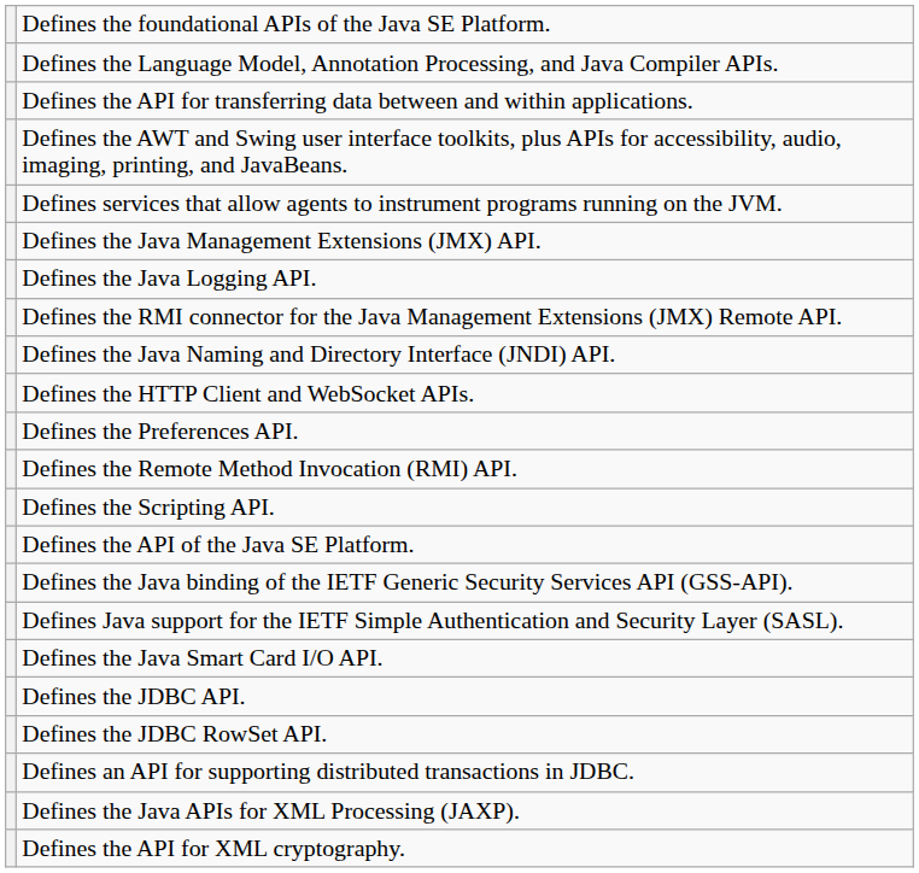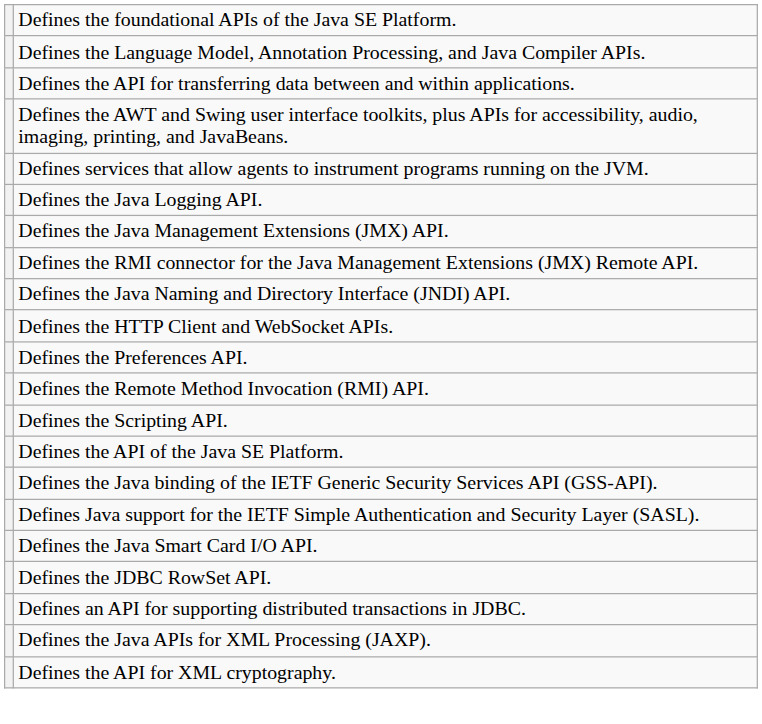 <table class="wikitable plainrowheaders">
 <tr>
 <th scope="row"></th>
 <td>Defines the foundational APIs of the Java SE Platform.</td>
 </tr>
 <tr>
 <th scope="row"></th>
 <td>Defines the Language Model, Annotation Processing, and Java Compiler APIs.</td>
 </tr>
 <tr>
 <th scope="row"></th>
 <td>Defines the API for transferring data between and within applications.</td>
 </tr>
 <tr>
 <th scope="row"></th>
 <td>Defines the AWT and Swing user interface toolkits, plus APIs for accessibility, audio, imaging, printing, and JavaBeans.</td>
 </tr>
 <tr>
 <th scope="row"></th>
 <td>Defines services that allow agents to instrument programs running on the JVM.</td>
 </tr>
 <tr>
 <th scope="row"></th>
-<td>Defines the Java Management Extensions (JMX) API.</td>
+<td>Defines the Java Logging API.</td>
 </tr>
 <tr>
 <th scope="row"></th>
-<td>Defines the Java Logging API.</td>
+<td>Defines the Java Management Extensions (JMX) API.</td>
 </tr>
 <tr>
 <th scope="row"></th>
 <td>Defines the RMI connector for the Java Management Extensions (JMX) Remote API.</td>
 </tr>
 <tr>
 <th scope="row"></th>
 <td>Defines the Java Naming and Directory Interface (JNDI) API.</td>
 </tr>
 <tr>
 <th scope="row"></th>
 <td>Defines the HTTP Client and WebSocket APIs.</td>
 </tr>
 <tr>
 <th scope="row"></th>
 <td>Defines the Preferences API.</td>
 </tr>
 <tr>
 <th scope="row"></th>
 <td>Defines the Remote Method Invocation (RMI) API.</td>
 </tr>
 <tr>
 <th scope="row"></th>
 <td>Defines the Scripting API.</td>
 </tr>
 <tr>
 <th scope="row"></th>
 <td>Defines the API of the Java SE Platform.</td>
 </tr>
 <tr>
 <th scope="row"></th>
 <td>Defines the Java binding of the IETF Generic Security Services API (GSS-API).</td>
 </tr>
 <tr>
 <th scope="row"></th>
 <td>Defines Java support for the IETF Simple Authentication and Security Layer (SASL).</td>
 </tr>
 <tr>
 <th scope="row"></th>
 <td>Defines the Java Smart Card I/O API.</td>
 </tr>
 <tr>
 <th scope="row"></th>
-<td>Defines the JDBC API.</td>
-</tr>
-<tr>
-<th scope="row"></th>
 <td>Defines the JDBC RowSet API.</td>
 </tr>
 <tr>
 <th scope="row"></th>
 <td>Defines an API for supporting distributed transactions in JDBC.</td>
 </tr>
 <tr>
 <th scope="row"></th>
 <td>Defines the Java APIs for XML Processing (JAXP).</td>
 </tr>
 <tr>
 <th scope="row"></th>
 <td>Defines the API for XML cryptography.</td>
 </tr>
 </table>
